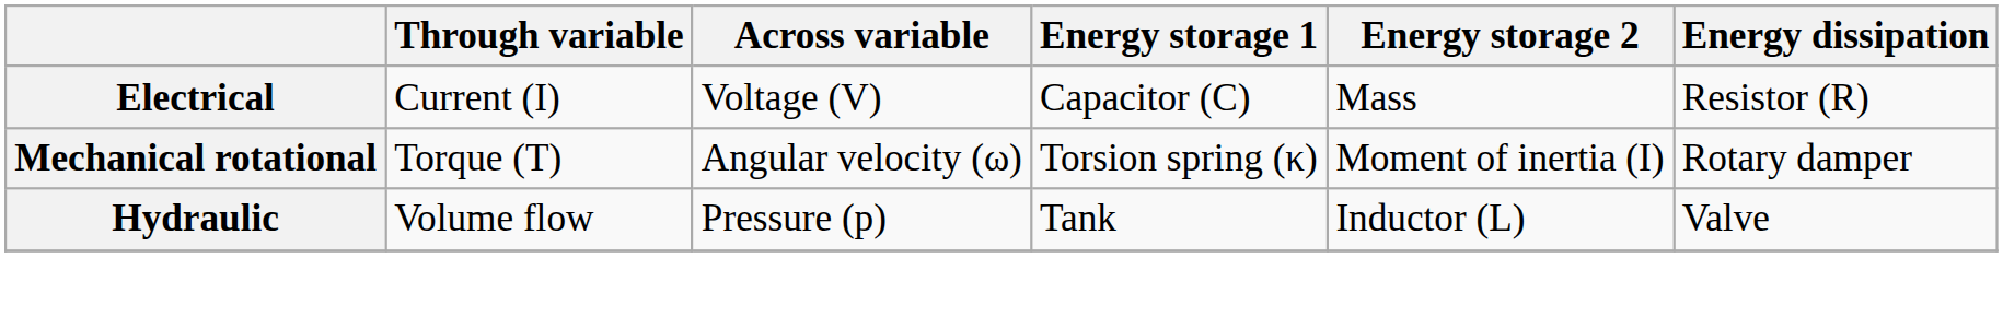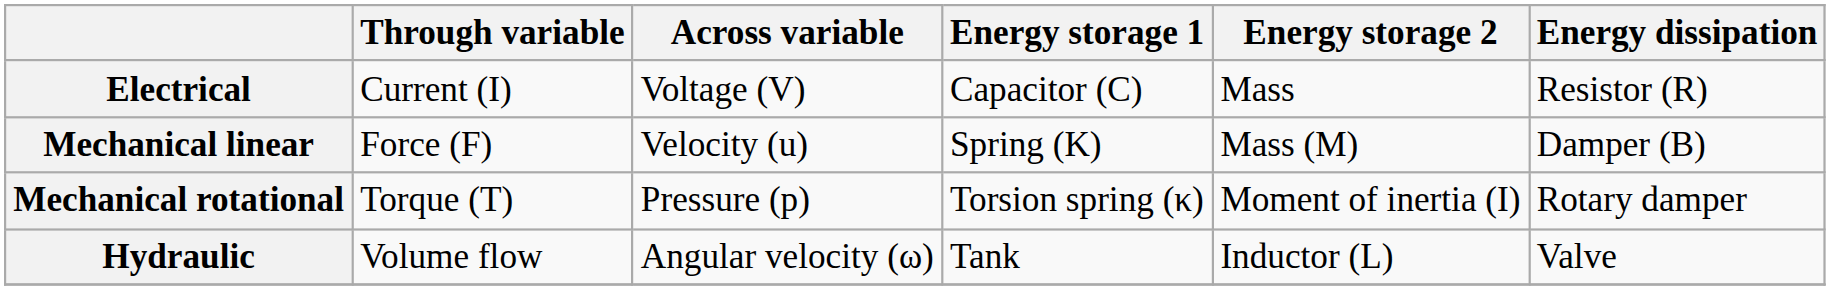 <table class="wikitable">
 <tr>
 <th></th>
 <th>Through variable</th>
 <th>Across variable</th>
 <th>Energy storage 1</th>
 <th>Energy storage 2</th>
 <th>Energy dissipation</th>
 </tr>
 <tr>
 <th>Electrical</th>
 <td>Current (I)</td>
 <td>Voltage (V)</td>
 <td>Capacitor (C)</td>
 <td>Mass</td>
 <td>Resistor (R)</td>
 </tr>
 <tr>
+<th>Mechanical linear</th>
+<td>Force (F)</td>
+<td>Velocity (u)</td>
+<td>Spring (K)</td>
+<td>Mass (M)</td>
+<td>Damper (B)</td>
+</tr>
+<tr>
 <th>Mechanical rotational</th>
 <td>Torque (T)</td>
-<td>Angular velocity (ω)</td>
+<td>Pressure (p)</td>
 <td>Torsion spring (κ)</td>
 <td>Moment of inertia (I)</td>
 <td>Rotary damper</td>
 </tr>
 <tr>
 <th>Hydraulic</th>
 <td>Volume flow</td>
-<td>Pressure (p)</td>
+<td>Angular velocity (ω)</td>
 <td>Tank</td>
 <td>Inductor (L)</td>
 <td>Valve</td>
 </tr>
 <tr>
 </tr>
 </table>
